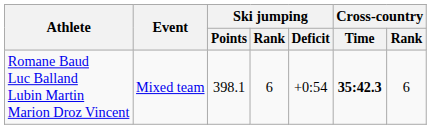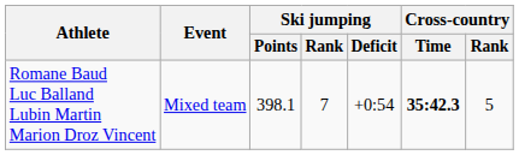 <table class="wikitable" style="font-size:90%">
 <tr>
 <th rowspan="2">Athlete</th>
 <th rowspan="2">Event</th>
 <th colspan="3">Ski jumping</th>
 <th colspan="2">Cross-country</th>
 </tr>
 <tr style="font-size:95%">
 <th>Points</th>
 <th>Rank</th>
 <th>Deficit</th>
 <th>Time</th>
 <th>Rank</th>
 </tr>
 <tr align=center>
 <td align=left><a href='#'>Romane Baud</a><br><a href='#'>Luc Balland</a><br><a href='#'>Lubin Martin</a><br><a href='#'>Marion Droz Vincent</a></td>
 <td align=left><a href='#'>Mixed team</a></td>
 <td>398.1</td>
-<td>6</td>
+<td>7</td>
 <td>+0:54</td>
 <td><strong>35:42.3</strong></td>
-<td>6</td>
+<td>5</td>
 </tr>
 </table>
